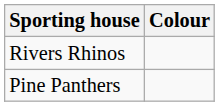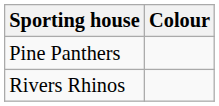 <table class="wikitable">
 <tr>
 <th>Sporting house</th>
 <th>Colour</th>
 </tr>
 <tr>
+<td>Pine Panthers</td>
+<td></td>
+</tr>
+<tr>
 <td>Rivers Rhinos</td>
 <td></td>
 </tr>
-<tr>
-<td>Pine Panthers</td>
-<td></td>
-</tr>
 </table>
